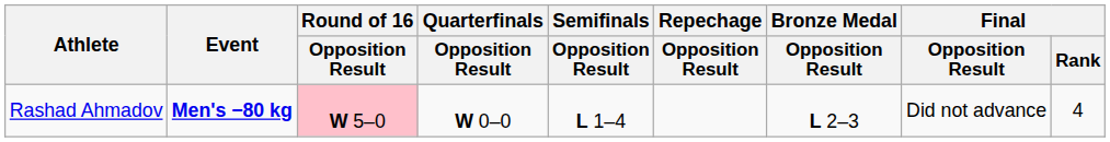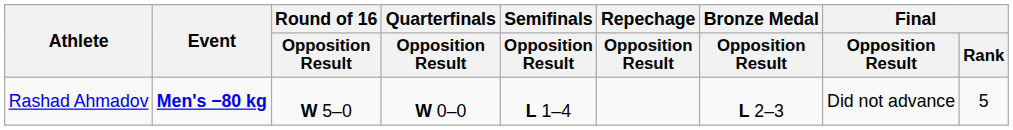 <table class="wikitable" style="font-size:90%">
 <tr>
 <th rowspan="2">Athlete</th>
 <th rowspan="2">Event</th>
 <th>Round of 16</th>
 <th>Quarterfinals</th>
 <th>Semifinals</th>
 <th>Repechage</th>
 <th>Bronze Medal</th>
 <th colspan=2>Final</th>
 </tr>
 <tr style="font-size:95%">
 <th>Opposition<br>Result</th>
 <th>Opposition<br>Result</th>
 <th>Opposition<br>Result</th>
 <th>Opposition<br>Result</th>
 <th>Opposition<br>Result</th>
 <th>Opposition<br>Result</th>
 <th>Rank</th>
 </tr>
 <tr align=center>
 <td align=left><a href='#'>Rashad Ahmadov</a></td>
 <td align=left><strong><a href='#'>Men's −80 kg</a></strong></td>
-<td style="background: pink;"><br><strong>W</strong> 5–0</td>
+<td><br><strong>W</strong> 5–0</td>
 <td><br><strong>W</strong> 0–0 </td>
 <td><br><strong>L</strong> 1–4</td>
 <td></td>
 <td><br><strong>L</strong> 2–3</td>
 <td>Did not advance</td>
-<td>4</td>
+<td>5</td>
 </tr>
 </table>
